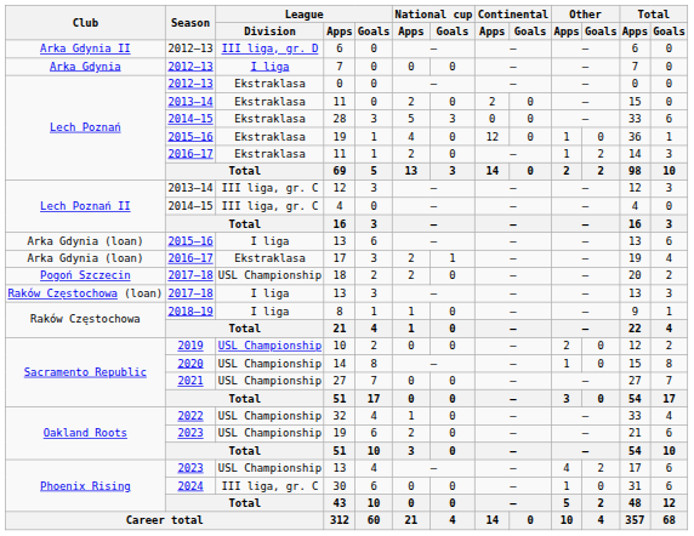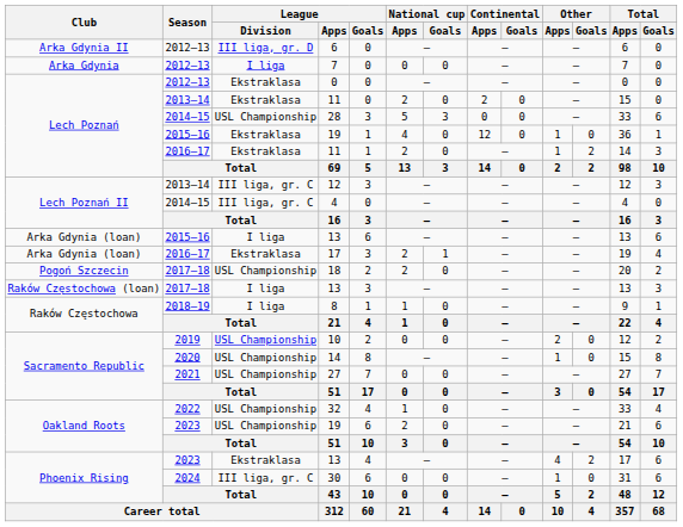 <table class="wikitable" style="text-align: center;">
 <tr>
 <th rowspan="2">Club</th>
 <th rowspan="2">Season</th>
 <th colspan="3">League</th>
 <th colspan="2">National cup</th>
 <th colspan="2">Continental</th>
 <th colspan="2">Other</th>
 <th colspan="2">Total</th>
 </tr>
 <tr>
 <th>Division</th>
 <th>Apps</th>
 <th>Goals</th>
 <th>Apps</th>
 <th>Goals</th>
 <th>Apps</th>
 <th>Goals</th>
 <th>Apps</th>
 <th>Goals</th>
 <th>Apps</th>
 <th>Goals</th>
 </tr>
 <tr>
 <td><a href='#'>Arka Gdynia II</a></td>
 <td>2012–13</td>
 <td><a href='#'>III liga, gr. D</a></td>
 <td>6</td>
 <td>0</td>
 <td colspan="2">—</td>
 <td colspan="2">—</td>
 <td colspan="2">—</td>
 <td>6</td>
 <td>0</td>
 </tr>
 <tr>
 <td><a href='#'>Arka Gdynia</a></td>
 <td><a href='#'>2012–13</a></td>
 <td><a href='#'>I liga</a></td>
 <td>7</td>
 <td>0</td>
 <td>0</td>
 <td>0</td>
 <td colspan="2">—</td>
 <td colspan="2">—</td>
 <td>7</td>
 <td>0</td>
 </tr>
 <tr>
 <td rowspan="6"><a href='#'>Lech Poznań</a></td>
 <td><a href='#'>2012–13</a></td>
 <td>Ekstraklasa</td>
 <td>0</td>
 <td>0</td>
 <td colspan="2">—</td>
 <td colspan="2">—</td>
 <td colspan="2">—</td>
 <td>0</td>
 <td>0</td>
 </tr>
 <tr>
 <td><a href='#'>2013–14</a></td>
 <td>Ekstraklasa</td>
 <td>11</td>
 <td>0</td>
 <td>2</td>
 <td>0</td>
 <td>2</td>
 <td>0</td>
 <td colspan="2">—</td>
 <td>15</td>
 <td>0</td>
 </tr>
 <tr>
 <td><a href='#'>2014–15</a></td>
-<td>Ekstraklasa</td>
+<td>USL Championship</td>
 <td>28</td>
 <td>3</td>
 <td>5</td>
 <td>3</td>
 <td>0</td>
 <td>0</td>
 <td colspan="2">—</td>
 <td>33</td>
 <td>6</td>
 </tr>
 <tr>
 <td><a href='#'>2015–16</a></td>
 <td>Ekstraklasa</td>
 <td>19</td>
 <td>1</td>
 <td>4</td>
 <td>0</td>
 <td>12</td>
 <td>0</td>
 <td>1</td>
 <td>0</td>
 <td>36</td>
 <td>1</td>
 </tr>
 <tr>
 <td><a href='#'>2016–17</a></td>
 <td>Ekstraklasa</td>
 <td>11</td>
 <td>1</td>
 <td>2</td>
 <td>0</td>
 <td colspan="2">—</td>
 <td>1</td>
 <td>2</td>
 <td>14</td>
 <td>3</td>
 </tr>
 <tr>
 <th colspan="2">Total</th>
 <th>69</th>
 <th>5</th>
 <th>13</th>
 <th>3</th>
 <th>14</th>
 <th>0</th>
 <th>2</th>
 <th>2</th>
 <th>98</th>
 <th>10</th>
 </tr>
 <tr>
 <td rowspan="3"><a href='#'>Lech Poznań II</a></td>
 <td>2013–14</td>
 <td>III liga, gr. C</td>
 <td>12</td>
 <td>3</td>
 <td colspan="2">—</td>
 <td colspan="2">—</td>
 <td colspan="2">—</td>
 <td>12</td>
 <td>3</td>
 </tr>
 <tr>
 <td>2014–15</td>
 <td>III liga, gr. C</td>
 <td>4</td>
 <td>0</td>
 <td colspan="2">—</td>
 <td colspan="2">—</td>
 <td colspan="2">—</td>
 <td>4</td>
 <td>0</td>
 </tr>
 <tr>
 <th colspan="2">Total</th>
 <th>16</th>
 <th>3</th>
 <th colspan="2">—</th>
 <th colspan="2">—</th>
 <th colspan="2">—</th>
 <th>16</th>
 <th>3</th>
 </tr>
 <tr>
 <td>Arka Gdynia (loan)</td>
 <td><a href='#'>2015–16</a></td>
 <td>I liga</td>
 <td>13</td>
 <td>6</td>
 <td colspan="2">—</td>
 <td colspan="2">—</td>
 <td colspan="2">—</td>
 <td>13</td>
 <td>6</td>
 </tr>
 <tr>
 <td>Arka Gdynia (loan)</td>
 <td><a href='#'>2016–17</a></td>
 <td>Ekstraklasa</td>
 <td>17</td>
 <td>3</td>
 <td>2</td>
 <td>1</td>
 <td colspan="2">—</td>
 <td colspan="2">—</td>
 <td>19</td>
 <td>4</td>
 </tr>
 <tr>
 <td><a href='#'>Pogoń Szczecin</a></td>
 <td><a href='#'>2017–18</a></td>
 <td>USL Championship</td>
 <td>18</td>
 <td>2</td>
 <td>2</td>
 <td>0</td>
 <td colspan="2">—</td>
 <td colspan="2">—</td>
 <td>20</td>
 <td>2</td>
 </tr>
 <tr>
 <td><a href='#'>Raków Częstochowa</a> (loan)</td>
 <td><a href='#'>2017–18</a></td>
 <td>I liga</td>
 <td>13</td>
 <td>3</td>
 <td colspan="2">—</td>
 <td colspan="2">—</td>
 <td colspan="2">—</td>
 <td>13</td>
 <td>3</td>
 </tr>
 <tr>
 <td rowspan="2">Raków Częstochowa</td>
 <td><a href='#'>2018–19</a></td>
 <td>I liga</td>
 <td>8</td>
 <td>1</td>
 <td>1</td>
 <td>0</td>
 <td colspan="2">—</td>
 <td colspan="2">—</td>
 <td>9</td>
 <td>1</td>
 </tr>
 <tr>
 <th colspan="2">Total</th>
 <th>21</th>
 <th>4</th>
 <th>1</th>
 <th>0</th>
 <th colspan="2">—</th>
 <th colspan="2">—</th>
 <th>22</th>
 <th>4</th>
 </tr>
 <tr>
 <td rowspan="4"><a href='#'>Sacramento Republic</a></td>
 <td><a href='#'>2019</a></td>
 <td><a href='#'>USL Championship</a></td>
 <td>10</td>
 <td>2</td>
 <td>0</td>
 <td>0</td>
 <td colspan="2">—</td>
 <td>2</td>
 <td>0</td>
 <td>12</td>
 <td>2</td>
 </tr>
 <tr>
 <td><a href='#'>2020</a></td>
 <td>USL Championship</td>
 <td>14</td>
 <td>8</td>
 <td colspan="2">—</td>
 <td colspan="2">—</td>
 <td>1</td>
 <td>0</td>
 <td>15</td>
 <td>8</td>
 </tr>
 <tr>
 <td><a href='#'>2021</a></td>
 <td>USL Championship</td>
 <td>27</td>
 <td>7</td>
 <td>0</td>
 <td>0</td>
 <td colspan="2">—</td>
 <td colspan="2">—</td>
 <td>27</td>
 <td>7</td>
 </tr>
 <tr>
 <th colspan="2">Total</th>
 <th>51</th>
 <th>17</th>
 <th>0</th>
 <th>0</th>
 <th colspan="2">—</th>
 <th>3</th>
 <th>0</th>
 <th>54</th>
 <th>17</th>
 </tr>
 <tr>
 <td rowspan="3"><a href='#'>Oakland Roots</a></td>
 <td><a href='#'>2022</a></td>
 <td>USL Championship</td>
 <td>32</td>
 <td>4</td>
 <td>1</td>
 <td>0</td>
 <td colspan="2">—</td>
 <td colspan="2">—</td>
 <td>33</td>
 <td>4</td>
 </tr>
 <tr>
 <td><a href='#'>2023</a></td>
 <td>USL Championship</td>
 <td>19</td>
 <td>6</td>
 <td>2</td>
 <td>0</td>
 <td colspan="2">—</td>
 <td colspan="2">—</td>
 <td>21</td>
 <td>6</td>
 </tr>
 <tr>
 <th colspan="2">Total</th>
 <th>51</th>
 <th>10</th>
 <th>3</th>
 <th>0</th>
 <th colspan="2">—</th>
 <th colspan="2">—</th>
 <th>54</th>
 <th>10</th>
 </tr>
 <tr>
 <td rowspan="3"><a href='#'>Phoenix Rising</a></td>
 <td><a href='#'>2023</a></td>
-<td>USL Championship</td>
+<td>Ekstraklasa</td>
 <td>13</td>
 <td>4</td>
 <td colspan="2">—</td>
 <td colspan="2">—</td>
 <td>4</td>
 <td>2</td>
 <td>17</td>
 <td>6</td>
 </tr>
 <tr>
 <td><a href='#'>2024</a></td>
 <td>III liga, gr. C</td>
 <td>30</td>
 <td>6</td>
 <td>0</td>
 <td>0</td>
 <td colspan="2">—</td>
 <td>1</td>
 <td>0</td>
 <td>31</td>
 <td>6</td>
 </tr>
 <tr>
 <th colspan="2">Total</th>
 <th>43</th>
 <th>10</th>
 <th>0</th>
 <th>0</th>
 <th colspan="2">—</th>
 <th>5</th>
 <th>2</th>
 <th>48</th>
 <th>12</th>
 </tr>
 <tr>
 <th colspan="3">Career total</th>
 <th>312</th>
 <th>60</th>
 <th>21</th>
 <th>4</th>
 <th>14</th>
 <th>0</th>
 <th>10</th>
 <th>4</th>
 <th>357</th>
 <th>68</th>
 </tr>
 </table>
